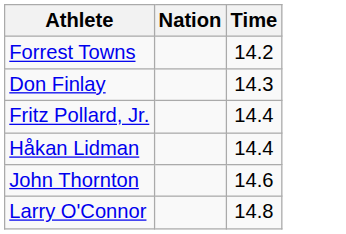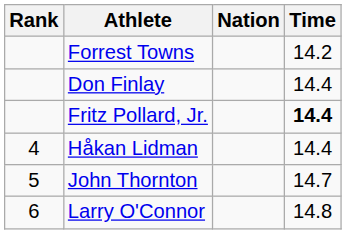 <table class="wikitable sortable" style="text-align:center">
 <tr>
+<th>Rank</th>
 <th>Athlete</th>
 <th>Nation</th>
 <th>Time</th>
 </tr>
 <tr>
+<td></td>
 <td align=left><a href='#'>Forrest Towns</a></td>
 <td align=left></td>
 <td>14.2</td>
 </tr>
 <tr>
+<td></td>
 <td align=left><a href='#'>Don Finlay</a></td>
-<td align=left></td>
-<td>14.3</td>
-</tr>
-<tr>
-<td align=left><a href='#'>Fritz Pollard, Jr.</a></td>
 <td align=left></td>
 <td>14.4</td>
 </tr>
 <tr>
+<td></td>
+<td align=left><a href='#'>Fritz Pollard, Jr.</a></td>
+<td align=left></td>
+<td><strong>14.4</strong></td>
+</tr>
+<tr>
+<td>4</td>
 <td align=left><a href='#'>Håkan Lidman</a></td>
 <td align=left></td>
 <td>14.4</td>
 </tr>
 <tr>
+<td>5</td>
 <td align=left><a href='#'>John Thornton</a></td>
 <td align=left></td>
-<td>14.6</td>
+<td>14.7</td>
 </tr>
 <tr>
+<td>6</td>
 <td align=left><a href='#'>Larry O'Connor</a></td>
 <td align=left></td>
 <td>14.8</td>
 </tr>
 </table>
